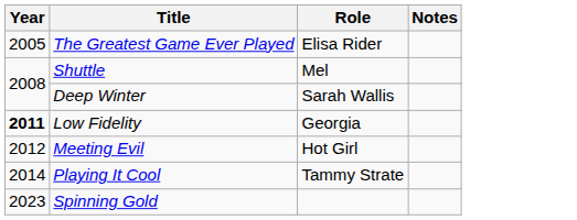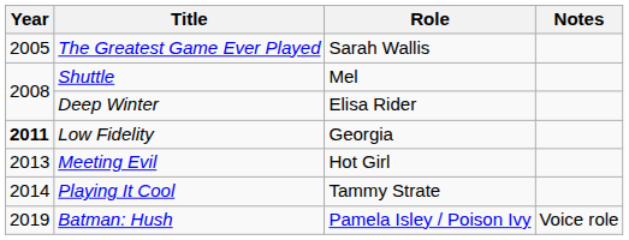 <table class="wikitable sortable">
 <tr>
 <th>Year</th>
 <th>Title</th>
 <th>Role</th>
 <th class="unsortable">Notes</th>
 </tr>
 <tr>
 <td>2005</td>
 <td><em><a href='#'>The Greatest Game Ever Played</a></em></td>
-<td>Elisa Rider</td>
+<td>Sarah Wallis</td>
 <td></td>
 </tr>
 <tr>
 <td rowspan="2">2008</td>
 <td><em><a href='#'>Shuttle</a></em></td>
 <td>Mel</td>
 <td></td>
 </tr>
 <tr>
 <td><em>Deep Winter</em></td>
-<td>Sarah Wallis</td>
+<td>Elisa Rider</td>
 <td></td>
 </tr>
 <tr>
 <td><strong>2011</strong></td>
 <td><em>Low Fidelity</em></td>
 <td>Georgia</td>
 <td></td>
 </tr>
 <tr>
-<td>2012</td>
+<td>2013</td>
 <td><em><a href='#'>Meeting Evil</a></em></td>
 <td>Hot Girl</td>
 <td></td>
 </tr>
 <tr>
 <td>2014</td>
 <td><em><a href='#'>Playing It Cool</a></em></td>
 <td>Tammy Strate</td>
 <td></td>
 </tr>
 <tr>
-<td>2023</td>
-<td><em><a href='#'>Spinning Gold</a></em></td>
-<td></td>
-<td></td>
+<td>2019</td>
+<td><em><a href='#'>Batman: Hush</a></em></td>
+<td><a href='#'>Pamela Isley / Poison Ivy</a></td>
+<td>Voice role</td>
 </tr>
 </table>
